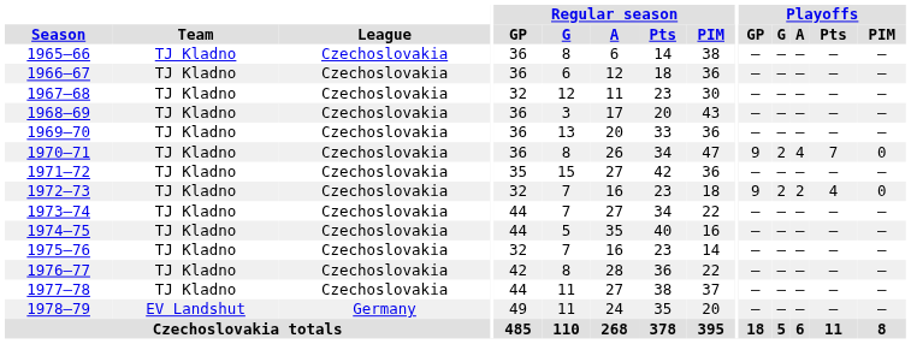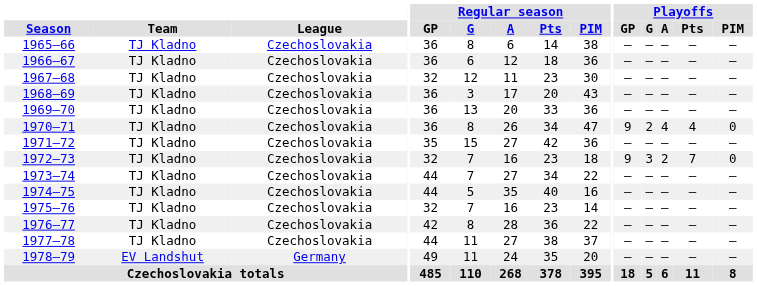 <table border="0" cellpadding="1" cellspacing="0" style="text-align:center; width:60em">
 <tr bgcolor="#e0e0e0">
 <th colspan="3" bgcolor="#ffffff"></th>
 <th rowspan="99" bgcolor="#ffffff"></th>
 <th colspan="5"><a href='#'>Regular season</a></th>
 <th rowspan="99" bgcolor="#ffffff"></th>
 <th colspan="5"><a href='#'>Playoffs</a></th>
 </tr>
 <tr bgcolor="#e0e0e0">
 <th><a href='#'>Season</a></th>
 <th>Team</th>
 <th>League</th>
 <th>GP</th>
 <th><a href='#'>G</a></th>
 <th><a href='#'>A</a></th>
 <th><a href='#'>Pts</a></th>
 <th><a href='#'>PIM</a></th>
 <th>GP</th>
 <th>G</th>
 <th>A</th>
 <th>Pts</th>
 <th>PIM</th>
 </tr>
 <tr>
 <td><a href='#'>1965–66</a></td>
 <td><a href='#'>TJ Kladno</a></td>
 <td><a href='#'>Czechoslovakia</a></td>
 <td>36</td>
 <td>8</td>
 <td>6</td>
 <td>14</td>
 <td>38</td>
 <td>—</td>
 <td>—</td>
 <td>—</td>
 <td>—</td>
 <td>—</td>
 </tr>
 <tr bgcolor="#f0f0f0">
 <td><a href='#'>1966–67</a></td>
 <td>TJ Kladno</td>
 <td>Czechoslovakia</td>
 <td>36</td>
 <td>6</td>
 <td>12</td>
 <td>18</td>
 <td>36</td>
 <td>—</td>
 <td>—</td>
 <td>—</td>
 <td>—</td>
 <td>—</td>
 </tr>
 <tr>
 <td><a href='#'>1967–68</a></td>
 <td>TJ Kladno</td>
 <td>Czechoslovakia</td>
 <td>32</td>
 <td>12</td>
 <td>11</td>
 <td>23</td>
 <td>30</td>
 <td>—</td>
 <td>—</td>
 <td>—</td>
 <td>—</td>
 <td>—</td>
 </tr>
 <tr bgcolor="#f0f0f0">
 <td><a href='#'>1968–69</a></td>
 <td>TJ Kladno</td>
 <td>Czechoslovakia</td>
 <td>36</td>
 <td>3</td>
 <td>17</td>
 <td>20</td>
 <td>43</td>
 <td>—</td>
 <td>—</td>
 <td>—</td>
 <td>—</td>
 <td>—</td>
 </tr>
 <tr>
 <td><a href='#'>1969–70</a></td>
 <td>TJ Kladno</td>
 <td>Czechoslovakia</td>
 <td>36</td>
 <td>13</td>
 <td>20</td>
 <td>33</td>
 <td>36</td>
 <td>—</td>
 <td>—</td>
 <td>—</td>
 <td>—</td>
 <td>—</td>
 </tr>
 <tr bgcolor="#f0f0f0">
 <td><a href='#'>1970–71</a></td>
 <td>TJ Kladno</td>
 <td>Czechoslovakia</td>
 <td>36</td>
 <td>8</td>
 <td>26</td>
 <td>34</td>
 <td>47</td>
 <td>9</td>
 <td>2</td>
 <td>4</td>
-<td>7</td>
+<td>4</td>
 <td>0</td>
 </tr>
 <tr>
 <td><a href='#'>1971–72</a></td>
 <td>TJ Kladno</td>
 <td>Czechoslovakia</td>
 <td>35</td>
 <td>15</td>
 <td>27</td>
 <td>42</td>
 <td>36</td>
 <td>—</td>
 <td>—</td>
 <td>—</td>
 <td>—</td>
 <td>—</td>
 </tr>
 <tr bgcolor="#f0f0f0">
 <td><a href='#'>1972–73</a></td>
 <td>TJ Kladno</td>
 <td>Czechoslovakia</td>
 <td>32</td>
 <td>7</td>
 <td>16</td>
 <td>23</td>
 <td>18</td>
 <td>9</td>
+<td>3</td>
 <td>2</td>
-<td>2</td>
-<td>4</td>
+<td>7</td>
 <td>0</td>
 </tr>
 <tr>
 <td><a href='#'>1973–74</a></td>
 <td>TJ Kladno</td>
 <td>Czechoslovakia</td>
 <td>44</td>
 <td>7</td>
 <td>27</td>
 <td>34</td>
 <td>22</td>
 <td>—</td>
 <td>—</td>
 <td>—</td>
 <td>—</td>
 <td>—</td>
 </tr>
 <tr bgcolor="#f0f0f0">
 <td><a href='#'>1974–75</a></td>
 <td>TJ Kladno</td>
 <td>Czechoslovakia</td>
 <td>44</td>
 <td>5</td>
 <td>35</td>
 <td>40</td>
 <td>16</td>
 <td>—</td>
 <td>—</td>
 <td>—</td>
 <td>—</td>
 <td>—</td>
 </tr>
 <tr>
 <td><a href='#'>1975–76</a></td>
 <td>TJ Kladno</td>
 <td>Czechoslovakia</td>
 <td>32</td>
 <td>7</td>
 <td>16</td>
 <td>23</td>
 <td>14</td>
 <td>—</td>
 <td>—</td>
 <td>—</td>
 <td>—</td>
 <td>—</td>
 </tr>
 <tr bgcolor="#f0f0f0">
 <td><a href='#'>1976–77</a></td>
 <td>TJ Kladno</td>
 <td>Czechoslovakia</td>
 <td>42</td>
 <td>8</td>
 <td>28</td>
 <td>36</td>
 <td>22</td>
 <td>—</td>
 <td>—</td>
 <td>—</td>
 <td>—</td>
 <td>—</td>
 </tr>
 <tr>
 <td><a href='#'>1977–78</a></td>
 <td>TJ Kladno</td>
 <td>Czechoslovakia</td>
 <td>44</td>
 <td>11</td>
 <td>27</td>
 <td>38</td>
 <td>37</td>
 <td>—</td>
 <td>—</td>
 <td>—</td>
 <td>—</td>
 <td>—</td>
 </tr>
 <tr bgcolor="#f0f0f0">
 <td><a href='#'>1978–79</a></td>
 <td><a href='#'>EV Landshut</a></td>
 <td><a href='#'>Germany</a></td>
 <td>49</td>
 <td>11</td>
 <td>24</td>
 <td>35</td>
 <td>20</td>
 <td>—</td>
 <td>—</td>
 <td>—</td>
 <td>—</td>
 <td>—</td>
 </tr>
 <tr>
 </tr>
 <tr ALIGN="center" bgcolor="#e0e0e0">
 <th colspan="3">Czechoslovakia totals</th>
 <th ALIGN="center">485</th>
 <th ALIGN="center">110</th>
 <th ALIGN="center">268</th>
 <th ALIGN="center">378</th>
 <th ALIGN="center">395</th>
 <th ALIGN="center">18</th>
 <th ALIGN="center">5</th>
 <th ALIGN="center">6</th>
 <th ALIGN="center">11</th>
 <th ALIGN="center">8</th>
 </tr>
 </table>
